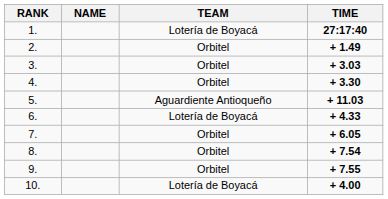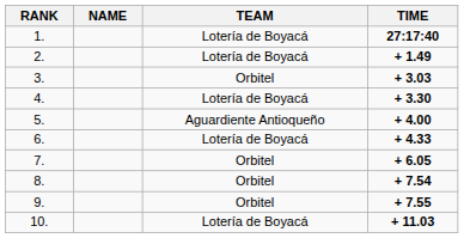 <table class=wikitable style="font-size:90%" width="80%">
 <tr>
 <th>RANK</th>
 <th>NAME</th>
 <th>TEAM</th>
 <th>TIME</th>
 </tr>
 <tr>
 <td align="center">1.</td>
 <td></td>
 <td align="center">Lotería de Boyacá</td>
 <td align="center"><strong>27:17:40</strong></td>
 </tr>
 <tr>
 <td align="center">2.</td>
 <td></td>
-<td align="center">Orbitel</td>
+<td align="center">Lotería de Boyacá</td>
 <td align="center"><strong>+ 1.49</strong></td>
 </tr>
 <tr>
 <td align="center">3.</td>
 <td></td>
 <td align="center">Orbitel</td>
 <td align="center"><strong>+ 3.03</strong></td>
 </tr>
 <tr>
 <td align="center">4.</td>
 <td></td>
-<td align="center">Orbitel</td>
+<td align="center">Lotería de Boyacá</td>
 <td align="center"><strong>+ 3.30</strong></td>
 </tr>
 <tr>
 <td align="center">5.</td>
 <td></td>
 <td align="center">Aguardiente Antioqueño</td>
-<td align="center"><strong>+ 11.03</strong></td>
+<td align="center"><strong>+ 4.00</strong></td>
 </tr>
 <tr>
 <td align="center">6.</td>
 <td></td>
 <td align="center">Lotería de Boyacá</td>
 <td align="center"><strong>+ 4.33</strong></td>
 </tr>
 <tr>
 <td align="center">7.</td>
 <td></td>
 <td align="center">Orbitel</td>
 <td align="center"><strong>+ 6.05</strong></td>
 </tr>
 <tr>
 <td align="center">8.</td>
 <td></td>
 <td align="center">Orbitel</td>
 <td align="center"><strong>+ 7.54</strong></td>
 </tr>
 <tr>
 <td align="center">9.</td>
 <td></td>
 <td align="center">Orbitel</td>
 <td align="center"><strong>+ 7.55</strong></td>
 </tr>
 <tr>
 <td align="center">10.</td>
 <td></td>
 <td align="center">Lotería de Boyacá</td>
-<td align="center"><strong>+ 4.00</strong></td>
+<td align="center"><strong>+ 11.03</strong></td>
 </tr>
 </table>
